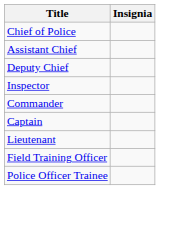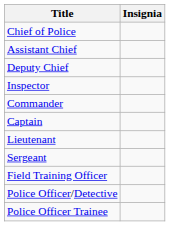 <table class="wikitable">
 <tr>
 <th>Title</th>
 <th>Insignia</th>
 </tr>
 <tr>
 <td><a href='#'>Chief of Police</a></td>
 <td></td>
 </tr>
 <tr>
 <td><a href='#'>Assistant Chief</a></td>
 <td></td>
 </tr>
 <tr>
 <td><a href='#'>Deputy Chief</a></td>
 <td></td>
 </tr>
 <tr>
 <td><a href='#'>Inspector</a></td>
 <td></td>
 </tr>
 <tr>
 <td><a href='#'>Commander</a></td>
 <td></td>
 </tr>
 <tr>
 <td><a href='#'>Captain</a></td>
 <td></td>
 </tr>
 <tr>
 <td><a href='#'>Lieutenant</a></td>
 <td></td>
 </tr>
 <tr>
+<td><a href='#'>Sergeant</a></td>
+<td></td>
+</tr>
+<tr>
 <td><a href='#'>Field Training Officer</a></td>
+<td></td>
+</tr>
+<tr>
+<td><a href='#'>Police Officer</a>/<a href='#'>Detective</a></td>
 <td></td>
 </tr>
 <tr>
 <td><a href='#'>Police Officer Trainee</a></td>
 <td></td>
 </tr>
 </table>
